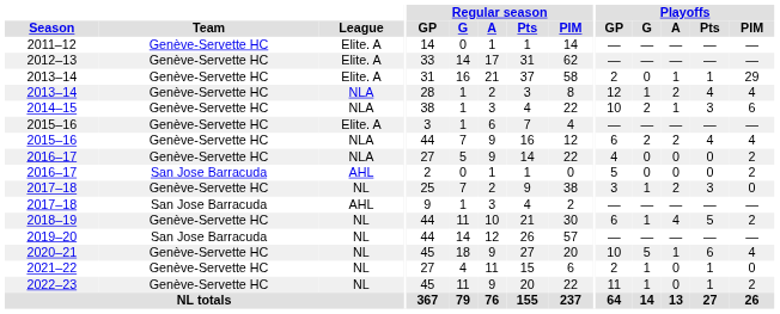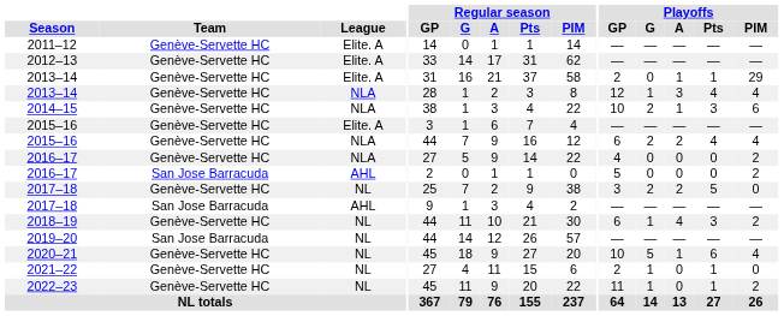 <table border="0" cellpadding="1" cellspacing="0" style="text-align:center; width:60em">
 <tr bgcolor="#e0e0e0">
 <th colspan="3" bgcolor="#ffffff"></th>
 <th rowspan="99" bgcolor="#ffffff"></th>
 <th colspan="5"><a href='#'>Regular season</a></th>
 <th rowspan="99" bgcolor="#ffffff"></th>
 <th colspan="5"><a href='#'>Playoffs</a></th>
 </tr>
 <tr bgcolor="#e0e0e0">
 <th><a href='#'>Season</a></th>
 <th>Team</th>
 <th>League</th>
 <th>GP</th>
 <th><a href='#'>G</a></th>
 <th><a href='#'>A</a></th>
 <th><a href='#'>Pts</a></th>
 <th><a href='#'>PIM</a></th>
 <th>GP</th>
 <th>G</th>
 <th>A</th>
 <th>Pts</th>
 <th>PIM</th>
 </tr>
 <tr>
 <td>2011–12</td>
 <td><a href='#'>Genève-Servette HC</a></td>
 <td>Elite. A</td>
 <td>14</td>
 <td>0</td>
 <td>1</td>
 <td>1</td>
 <td>14</td>
 <td>—</td>
 <td>—</td>
 <td>—</td>
 <td>—</td>
 <td>—</td>
 </tr>
 <tr bgcolor="#f0f0f0">
 <td>2012–13</td>
 <td>Genève-Servette HC</td>
 <td>Elite. A</td>
 <td>33</td>
 <td>14</td>
 <td>17</td>
 <td>31</td>
 <td>62</td>
 <td>—</td>
 <td>—</td>
 <td>—</td>
 <td>—</td>
 <td>—</td>
 </tr>
 <tr>
 <td>2013–14</td>
 <td>Genève-Servette HC</td>
 <td>Elite. A</td>
 <td>31</td>
 <td>16</td>
 <td>21</td>
 <td>37</td>
 <td>58</td>
 <td>2</td>
 <td>0</td>
 <td>1</td>
 <td>1</td>
 <td>29</td>
 </tr>
 <tr bgcolor="#f0f0f0">
 <td><a href='#'>2013–14</a></td>
 <td>Genève-Servette HC</td>
 <td><a href='#'>NLA</a></td>
 <td>28</td>
 <td>1</td>
 <td>2</td>
 <td>3</td>
 <td>8</td>
 <td>12</td>
 <td>1</td>
-<td>2</td>
+<td>3</td>
 <td>4</td>
 <td>4</td>
 </tr>
 <tr>
 <td><a href='#'>2014–15</a></td>
 <td>Genève-Servette HC</td>
 <td>NLA</td>
 <td>38</td>
 <td>1</td>
 <td>3</td>
 <td>4</td>
 <td>22</td>
 <td>10</td>
 <td>2</td>
 <td>1</td>
 <td>3</td>
 <td>6</td>
 </tr>
 <tr bgcolor="#f0f0f0">
 <td>2015–16</td>
 <td>Genève-Servette HC</td>
 <td>Elite. A</td>
 <td>3</td>
 <td>1</td>
 <td>6</td>
 <td>7</td>
 <td>4</td>
 <td>—</td>
 <td>—</td>
 <td>—</td>
 <td>—</td>
 <td>—</td>
 </tr>
 <tr>
 <td><a href='#'>2015–16</a></td>
 <td>Genève-Servette HC</td>
 <td>NLA</td>
 <td>44</td>
 <td>7</td>
 <td>9</td>
 <td>16</td>
 <td>12</td>
 <td>6</td>
 <td>2</td>
 <td>2</td>
 <td>4</td>
 <td>4</td>
 </tr>
 <tr bgcolor="#f0f0f0">
 <td><a href='#'>2016–17</a></td>
 <td>Genève-Servette HC</td>
 <td>NLA</td>
 <td>27</td>
 <td>5</td>
 <td>9</td>
 <td>14</td>
 <td>22</td>
 <td>4</td>
 <td>0</td>
 <td>0</td>
 <td>0</td>
 <td>2</td>
 </tr>
 <tr>
 <td><a href='#'>2016–17</a></td>
 <td><a href='#'>San Jose Barracuda</a></td>
 <td><a href='#'>AHL</a></td>
 <td>2</td>
 <td>0</td>
 <td>1</td>
 <td>1</td>
 <td>0</td>
 <td>5</td>
 <td>0</td>
 <td>0</td>
 <td>0</td>
 <td>2</td>
 </tr>
 <tr bgcolor="#f0f0f0">
 <td><a href='#'>2017–18</a></td>
 <td>Genève-Servette HC</td>
 <td>NL</td>
 <td>25</td>
 <td>7</td>
 <td>2</td>
 <td>9</td>
 <td>38</td>
 <td>3</td>
-<td>1</td>
 <td>2</td>
-<td>3</td>
+<td>2</td>
+<td>5</td>
 <td>0</td>
 </tr>
 <tr>
 <td><a href='#'>2017–18</a></td>
 <td>San Jose Barracuda</td>
 <td>AHL</td>
 <td>9</td>
 <td>1</td>
 <td>3</td>
 <td>4</td>
 <td>2</td>
 <td>—</td>
 <td>—</td>
 <td>—</td>
 <td>—</td>
 <td>—</td>
 </tr>
 <tr bgcolor="#f0f0f0">
 <td><a href='#'>2018–19</a></td>
 <td>Genève-Servette HC</td>
 <td>NL</td>
 <td>44</td>
 <td>11</td>
 <td>10</td>
 <td>21</td>
 <td>30</td>
 <td>6</td>
 <td>1</td>
 <td>4</td>
-<td>5</td>
+<td>3</td>
 <td>2</td>
 </tr>
 <tr>
 <td><a href='#'>2019–20</a></td>
 <td>San Jose Barracuda</td>
 <td>NL</td>
 <td>44</td>
 <td>14</td>
 <td>12</td>
 <td>26</td>
 <td>57</td>
 <td>—</td>
 <td>—</td>
 <td>—</td>
 <td>—</td>
 <td>—</td>
 </tr>
 <tr bgcolor="#f0f0f0">
 <td><a href='#'>2020–21</a></td>
 <td>Genève-Servette HC</td>
 <td>NL</td>
 <td>45</td>
 <td>18</td>
 <td>9</td>
 <td>27</td>
 <td>20</td>
 <td>10</td>
 <td>5</td>
 <td>1</td>
 <td>6</td>
 <td>4</td>
 </tr>
 <tr>
 <td><a href='#'>2021–22</a></td>
 <td>Genève-Servette HC</td>
 <td>NL</td>
 <td>27</td>
 <td>4</td>
 <td>11</td>
 <td>15</td>
 <td>6</td>
 <td>2</td>
 <td>1</td>
 <td>0</td>
 <td>1</td>
 <td>0</td>
 </tr>
 <tr bgcolor="#f0f0f0">
 <td><a href='#'>2022–23</a></td>
 <td>Genève-Servette HC</td>
 <td>NL</td>
 <td>45</td>
 <td>11</td>
 <td>9</td>
 <td>20</td>
 <td>22</td>
 <td>11</td>
 <td>1</td>
 <td>0</td>
 <td>1</td>
 <td>2</td>
 </tr>
 <tr bgcolor="#e0e0e0">
 <th colspan="3">NL totals</th>
 <th>367</th>
 <th>79</th>
 <th>76</th>
 <th>155</th>
 <th>237</th>
 <th>64</th>
 <th>14</th>
 <th>13</th>
 <th>27</th>
 <th>26</th>
 </tr>
 </table>
